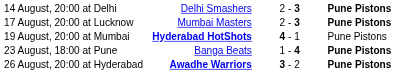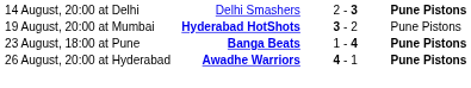 <table style="font-size:90%">
 <tr>
 <td width=200>14 August, 20:00 at Delhi</td>
 <td width=150 align=right><a href='#'>Delhi Smashers</a></td>
 <td width=100 align=center>2 - <strong>3</strong></td>
 <td width=150><strong>Pune Pistons</strong></td>
 </tr>
 <tr>
-<td width=200>17 August, 20:00 at Lucknow</td>
-<td width=150 align=right><a href='#'>Mumbai Masters</a></td>
-<td width=100 align=center>2 - <strong>3</strong></td>
-<td width=150><strong>Pune Pistons</strong></td>
-</tr>
-<tr>
 <td width=200>19 August, 20:00 at Mumbai</td>
 <td width=150 align=right><strong><a href='#'>Hyderabad HotShots</a></strong></td>
-<td width=100 align=center><strong>4</strong> - 1</td>
+<td width=100 align=center><strong>3</strong> - 2</td>
 <td width=150>Pune Pistons</td>
 </tr>
 <tr>
 <td width=200>23 August, 18:00 at Pune</td>
-<td width=150 align=right><a href='#'>Banga Beats</a></td>
+<td width=150 align=right><strong><a href='#'>Banga Beats</a></strong></td>
 <td width=100 align=center>1 - <strong>4</strong></td>
 <td width=150><strong>Pune Pistons</strong></td>
 </tr>
 <tr>
 <td width=200>26 August, 20:00 at Hyderabad</td>
 <td width=150 align=right><strong><a href='#'>Awadhe Warriors</a></strong></td>
-<td width=100 align=center><strong>3</strong> - 2</td>
+<td width=100 align=center><strong>4</strong> - 1</td>
 <td width=150><strong>Pune Pistons</strong></td>
 </tr>
 </table>
